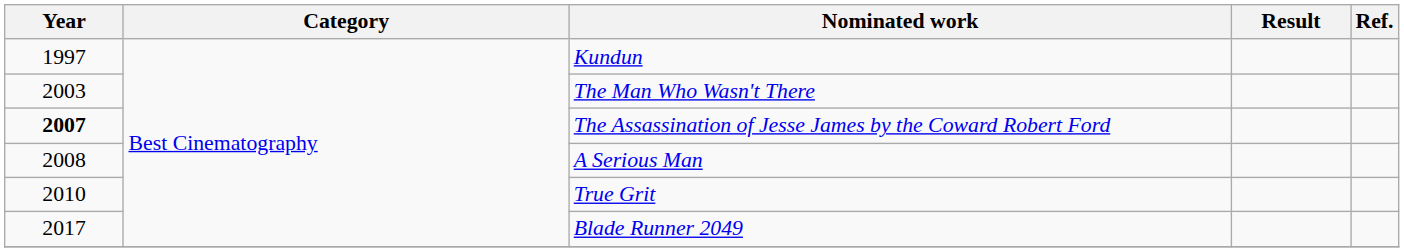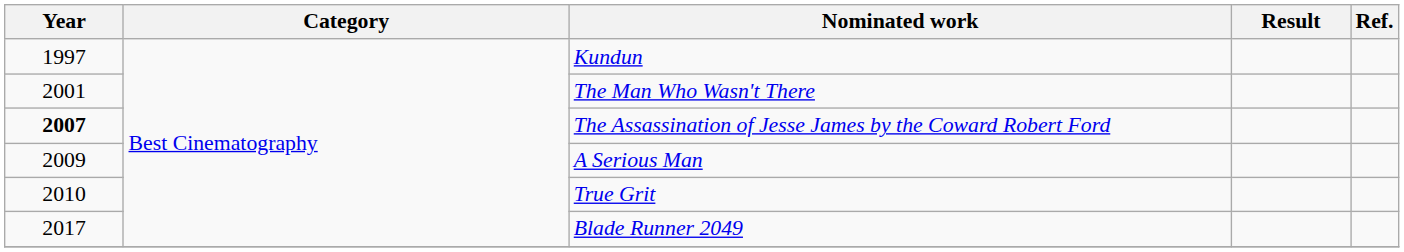 <table class=wikitable>
 <tr>
 <th scope="col" style="width:5em;">Year</th>
 <th scope="col" style="width:20em;">Category</th>
 <th scope="col" style="width:30em;">Nominated work</th>
 <th scope="col" style="width:5em;">Result</th>
 <th>Ref.</th>
 </tr>
 <tr>
 <td style="text-align:center;">1997</td>
 <td rowspan=6><a href='#'>Best Cinematography</a></td>
 <td><em><a href='#'>Kundun</a></em></td>
 <td></td>
 <td></td>
 </tr>
 <tr>
-<td style="text-align:center;">2003</td>
+<td style="text-align:center;">2001</td>
 <td><em><a href='#'>The Man Who Wasn't There</a></em></td>
 <td></td>
 <td></td>
 </tr>
 <tr>
 <td style="text-align:center;"><strong>2007</strong></td>
 <td><em><a href='#'>The Assassination of Jesse James by the Coward Robert Ford</a></em></td>
 <td></td>
 <td></td>
 </tr>
 <tr>
-<td style="text-align:center;">2008</td>
+<td style="text-align:center;">2009</td>
 <td><em><a href='#'>A Serious Man</a></em></td>
 <td></td>
 <td></td>
 </tr>
 <tr>
 <td style="text-align:center;">2010</td>
 <td><em><a href='#'>True Grit</a></em></td>
 <td></td>
 <td></td>
 </tr>
 <tr>
 <td style="text-align:center;">2017</td>
 <td><em><a href='#'>Blade Runner 2049</a></em></td>
 <td></td>
 <td></td>
 </tr>
 <tr>
 </tr>
 </table>
